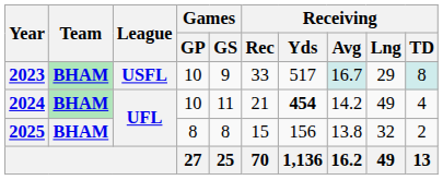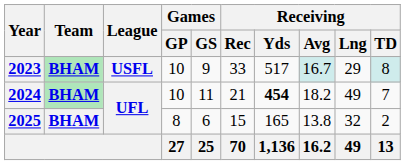 <table class=wikitable style="text-align:center;">
 <tr>
 <th rowspan="2">Year</th>
 <th rowspan="2">Team</th>
 <th rowspan="2">League</th>
 <th colspan="2">Games</th>
 <th colspan="5">Receiving</th>
 </tr>
 <tr>
 <th>GP</th>
 <th>GS</th>
 <th>Rec</th>
 <th>Yds</th>
 <th>Avg</th>
 <th>Lng</th>
 <th>TD</th>
 </tr>
 <tr>
 <th><a href='#'>2023</a></th>
 <th style="background:#afe6ba;"><a href='#'>BHAM</a></th>
 <th><a href='#'>USFL</a></th>
 <td>10</td>
 <td>9</td>
 <td>33</td>
 <td>517</td>
 <td style="background:#cfecec;">16.7</td>
 <td>29</td>
 <td style="background:#cfecec;">8</td>
 </tr>
 <tr>
 <th><a href='#'>2024</a></th>
 <th style="background:#afe6ba;"><a href='#'>BHAM</a></th>
 <th rowspan="2"><a href='#'>UFL</a></th>
 <td>10</td>
 <td>11</td>
 <td>21</td>
 <td><strong>454</strong></td>
-<td>14.2</td>
+<td>18.2</td>
 <td>49</td>
-<td>4</td>
+<td>7</td>
 </tr>
 <tr>
 <th><a href='#'>2025</a></th>
 <th><a href='#'>BHAM</a></th>
 <td>8</td>
-<td>8</td>
+<td>6</td>
 <td>15</td>
-<td>156</td>
+<td>165</td>
 <td>13.8</td>
 <td>32</td>
 <td>2</td>
 </tr>
 <tr>
 <th colspan="3"></th>
 <th>27</th>
 <th>25</th>
 <th>70</th>
 <th>1,136</th>
 <th>16.2</th>
 <th>49</th>
 <th>13</th>
 </tr>
 </table>
